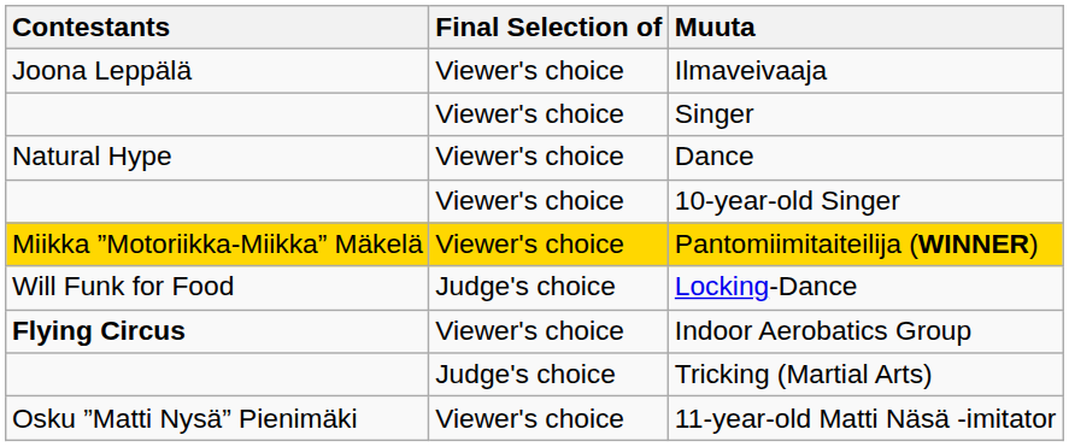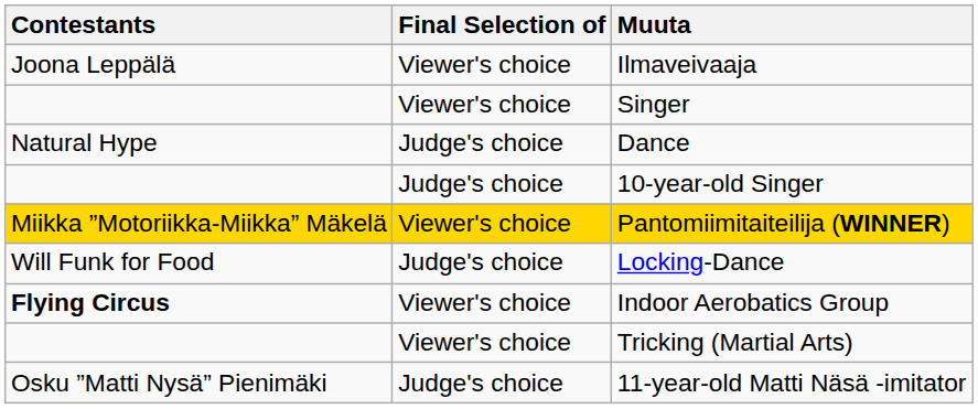 <table class="wikitable">
 <tr>
 <th style="text-align:left">Contestants</th>
 <th style="text-align:left">Final Selection of</th>
 <th style="text-align:left">Muuta</th>
 </tr>
 <tr>
 <td>Joona Leppälä</td>
 <td>Viewer's choice</td>
 <td>Ilmaveivaaja</td>
 </tr>
 <tr>
 <td></td>
 <td>Viewer's choice</td>
 <td>Singer</td>
 </tr>
 <tr>
 <td>Natural Hype</td>
-<td>Viewer's choice</td>
+<td>Judge's choice</td>
 <td>Dance</td>
 </tr>
 <tr>
 <td></td>
-<td>Viewer's choice</td>
+<td>Judge's choice</td>
 <td>10-year-old Singer</td>
 </tr>
 <tr bgcolor=gold>
 <td>Miikka ”Motoriikka-Miikka” Mäkelä</td>
 <td>Viewer's choice</td>
 <td>Pantomiimitaiteilija (<strong>WINNER</strong>)</td>
 </tr>
 <tr>
 <td>Will Funk for Food</td>
 <td>Judge's choice</td>
 <td><a href='#'>Locking</a>-Dance</td>
 </tr>
 <tr>
 <td><strong>Flying Circus</strong></td>
 <td>Viewer's choice</td>
 <td>Indoor Aerobatics Group</td>
 </tr>
 <tr>
 <td></td>
-<td>Judge's choice</td>
+<td>Viewer's choice</td>
 <td>Tricking (Martial Arts)</td>
 </tr>
 <tr>
 <td>Osku ”Matti Nysä” Pienimäki</td>
-<td>Viewer's choice</td>
+<td>Judge's choice</td>
 <td>11-year-old Matti Näsä -imitator</td>
 </tr>
 </table>
